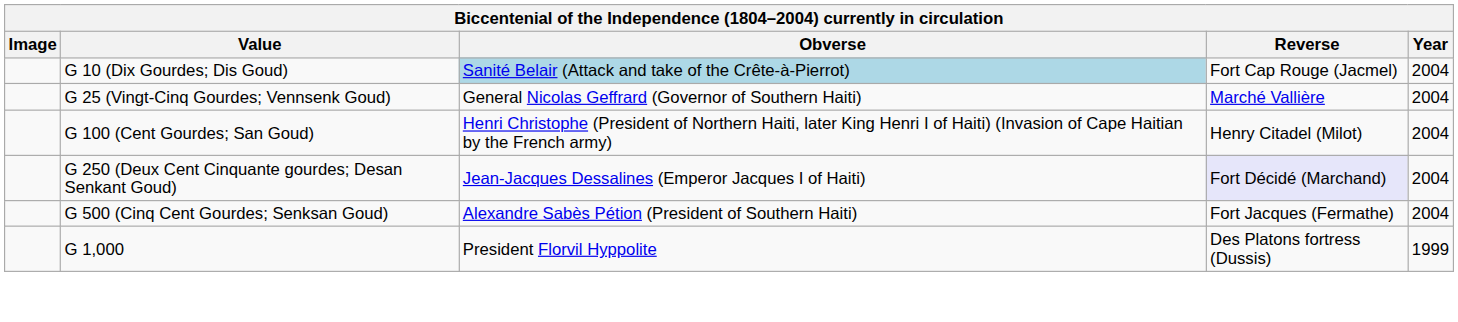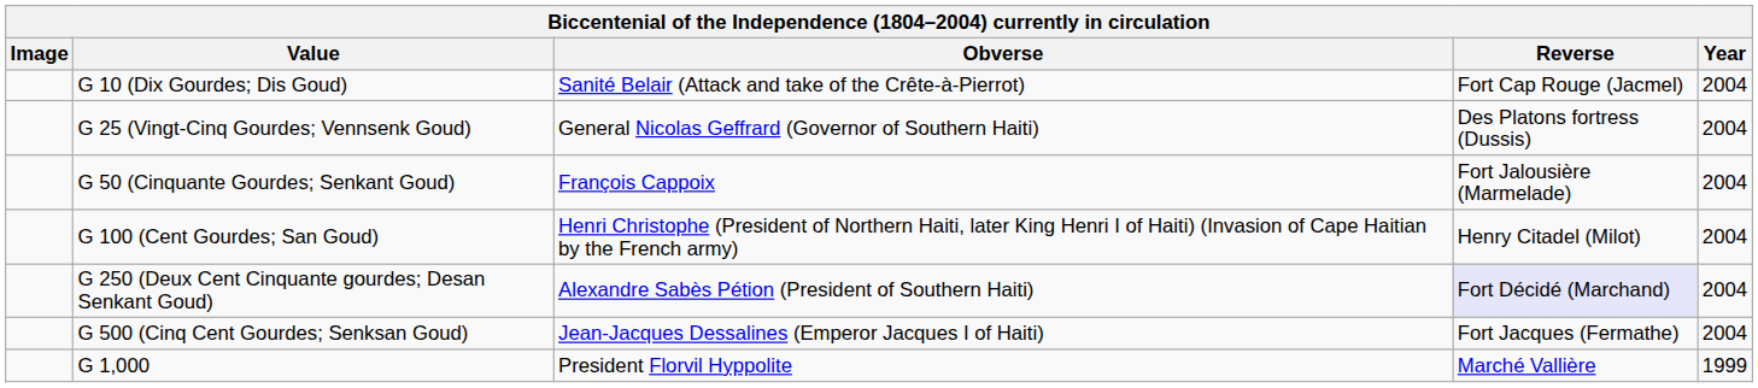 <table class="wikitable" style="font-size: 90%">
 <tr>
 <th colspan="5">Biccentenial of the Independence (1804–2004) currently in circulation</th>
 </tr>
 <tr>
 <th>Image</th>
 <th>Value</th>
 <th>Obverse</th>
 <th>Reverse</th>
 <th>Year</th>
 </tr>
 <tr>
 <td></td>
 <td>G 10 (Dix Gourdes; Dis Goud)</td>
-<td style="background: lightblue;"><a href='#'>Sanité Belair</a> (Attack and take of the Crête-à-Pierrot)</td>
+<td><a href='#'>Sanité Belair</a> (Attack and take of the Crête-à-Pierrot)</td>
 <td>Fort Cap Rouge (Jacmel)</td>
 <td>2004</td>
 </tr>
 <tr>
 <td></td>
 <td>G 25 (Vingt-Cinq Gourdes; Vennsenk Goud)</td>
 <td>General <a href='#'>Nicolas Geffrard</a> (Governor of Southern Haiti)</td>
-<td><a href='#'>Marché Vallière</a></td>
+<td>Des Platons fortress (Dussis)</td>
+<td>2004</td>
+</tr>
+<tr>
+<td></td>
+<td>G 50 (Cinquante Gourdes; Senkant Goud)</td>
+<td><a href='#'>François Cappoix</a></td>
+<td>Fort Jalousière (Marmelade)</td>
 <td>2004</td>
 </tr>
 <tr>
 <td></td>
 <td>G 100 (Cent Gourdes; San Goud)</td>
 <td><a href='#'>Henri Christophe</a> (President of Northern Haiti, later King Henri I of Haiti) (Invasion of Cape Haitian by the French army)</td>
 <td>Henry Citadel (Milot)</td>
 <td>2004</td>
 </tr>
 <tr>
 <td></td>
 <td>G 250 (Deux Cent Cinquante gourdes; Desan Senkant Goud)</td>
-<td><a href='#'>Jean-Jacques Dessalines</a> (Emperor Jacques I of Haiti)</td>
+<td><a href='#'>Alexandre Sabès Pétion</a> (President of Southern Haiti)</td>
 <td style="background: lavender;">Fort Décidé (Marchand)</td>
 <td>2004</td>
 </tr>
 <tr>
 <td></td>
 <td>G 500 (Cinq Cent Gourdes; Senksan Goud)</td>
-<td><a href='#'>Alexandre Sabès Pétion</a> (President of Southern Haiti)</td>
+<td><a href='#'>Jean-Jacques Dessalines</a> (Emperor Jacques I of Haiti)</td>
 <td>Fort Jacques (Fermathe)</td>
 <td>2004</td>
 </tr>
 <tr>
 <td></td>
 <td>G 1,000</td>
 <td>President <a href='#'>Florvil Hyppolite</a></td>
-<td>Des Platons fortress (Dussis)</td>
+<td><a href='#'>Marché Vallière</a></td>
 <td>1999</td>
 </tr>
 </table>
